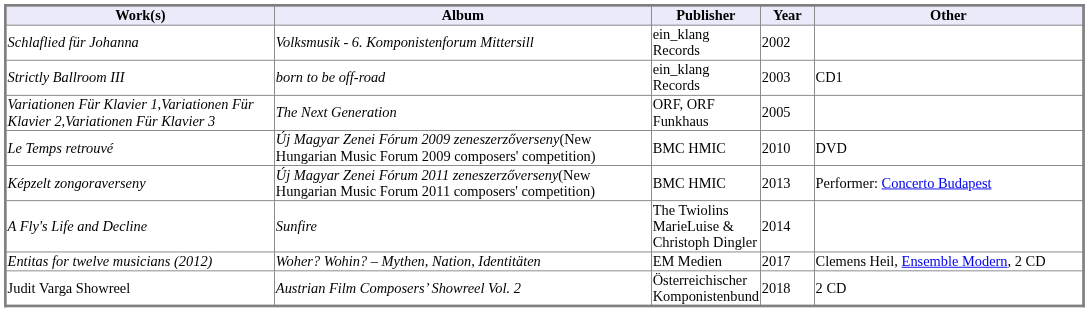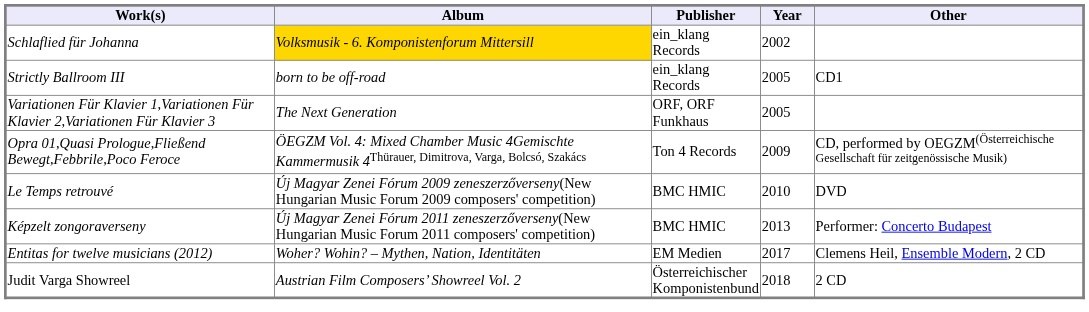 <table class="sortable" border=1 style="border-collapse: collapse; border-style: solid; border-width: medium;" width="95%">
 <tr style="background:#eaeafa;">
 <th width="25%">Work(s)</th>
 <th width="35%">Album</th>
 <th width="10%">Publisher</th>
 <th width="5%">Year</th>
 <th width="25%">Other</th>
 </tr>
 <tr>
 <td><em>Schlaflied für Johanna</em></td>
-<td><em>Volksmusik - 6. Komponistenforum Mittersill</em></td>
+<td style="background: gold;"><em>Volksmusik - 6. Komponistenforum Mittersill</em></td>
 <td>ein_klang Records</td>
 <td>2002</td>
 <td></td>
 </tr>
 <tr>
 <td><em>Strictly Ballroom III</em></td>
 <td><em>born to be off-road</em></td>
 <td>ein_klang Records</td>
-<td>2003</td>
+<td>2005</td>
 <td>CD1</td>
 </tr>
 <tr>
 <td><em>Variationen Für Klavier 1</em>,<em>Variationen Für Klavier 2</em>,<em>Variationen Für Klavier 3</em></td>
 <td><em>The Next Generation</em></td>
 <td>ORF, ORF Funkhaus</td>
 <td>2005</td>
 <td></td>
+</tr>
+<tr>
+<td><em>Opra 01</em>,<em>Quasi Prologue</em>,<em>Fließend Bewegt</em>,<em>Febbrile</em>,<em>Poco Feroce</em></td>
+<td><em>ÖEGZM Vol. 4: Mixed Chamber Music 4Gemischte Kammermusik 4</em><sup>Thürauer, Dimitrova, Varga, Bolcsó, Szakács</sup></td>
+<td>Ton 4 Records</td>
+<td>2009</td>
+<td>CD, performed by OEGZM<sup>(Österreichische Gesellschaft für zeitgenössische Musik)</sup></td>
 </tr>
 <tr>
 <td><em>Le Temps retrouvé</em></td>
 <td><em>Új Magyar Zenei Fórum 2009 zeneszerzőverseny</em>(New Hungarian Music Forum 2009 composers' competition)</td>
 <td>BMC HMIC</td>
 <td>2010</td>
 <td>DVD</td>
 </tr>
 <tr>
 <td><em>Képzelt zongoraverseny</em></td>
 <td><em>Új Magyar Zenei Fórum 2011 zeneszerzőverseny</em>(New Hungarian Music Forum 2011 composers' competition)</td>
 <td>BMC HMIC</td>
 <td>2013</td>
 <td>Performer: <a href='#'>Concerto Budapest</a></td>
-</tr>
-<tr>
-<td><em>A Fly's Life and Decline</em></td>
-<td><em>Sunfire</em></td>
-<td>The Twiolins  MarieLuise & Christoph Dingler</td>
-<td>2014</td>
-<td></td>
 </tr>
 <tr>
 <td><em>Entitas for twelve musicians (2012)</em></td>
 <td><em>Woher? Wohin? – Mythen, Nation, Identitäten</em></td>
 <td>EM Medien</td>
 <td>2017</td>
 <td>Clemens Heil, <a href='#'>Ensemble Modern</a>, 2 CD</td>
 </tr>
 <tr>
 <td>Judit Varga Showreel</td>
 <td><em>Austrian Film Composers’ Showreel Vol. 2</em></td>
 <td>Österreichischer Komponistenbund</td>
 <td>2018</td>
 <td>2 CD</td>
 </tr>
 <tr>
 </tr>
 </table>
